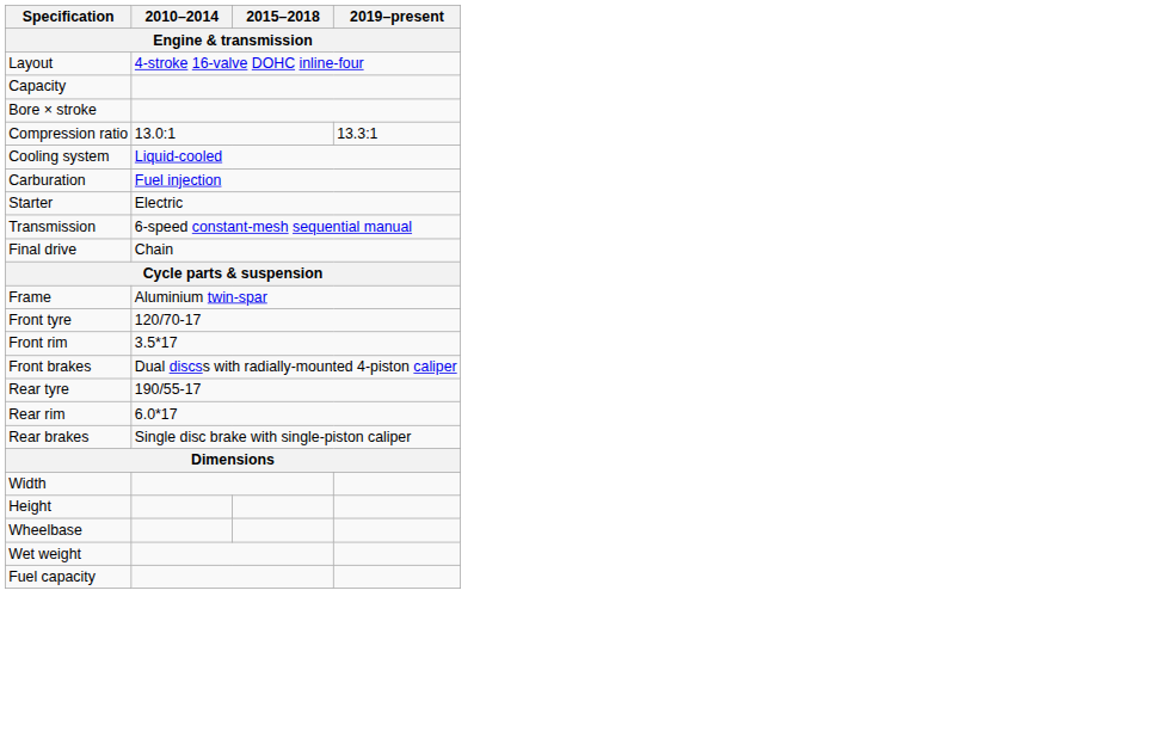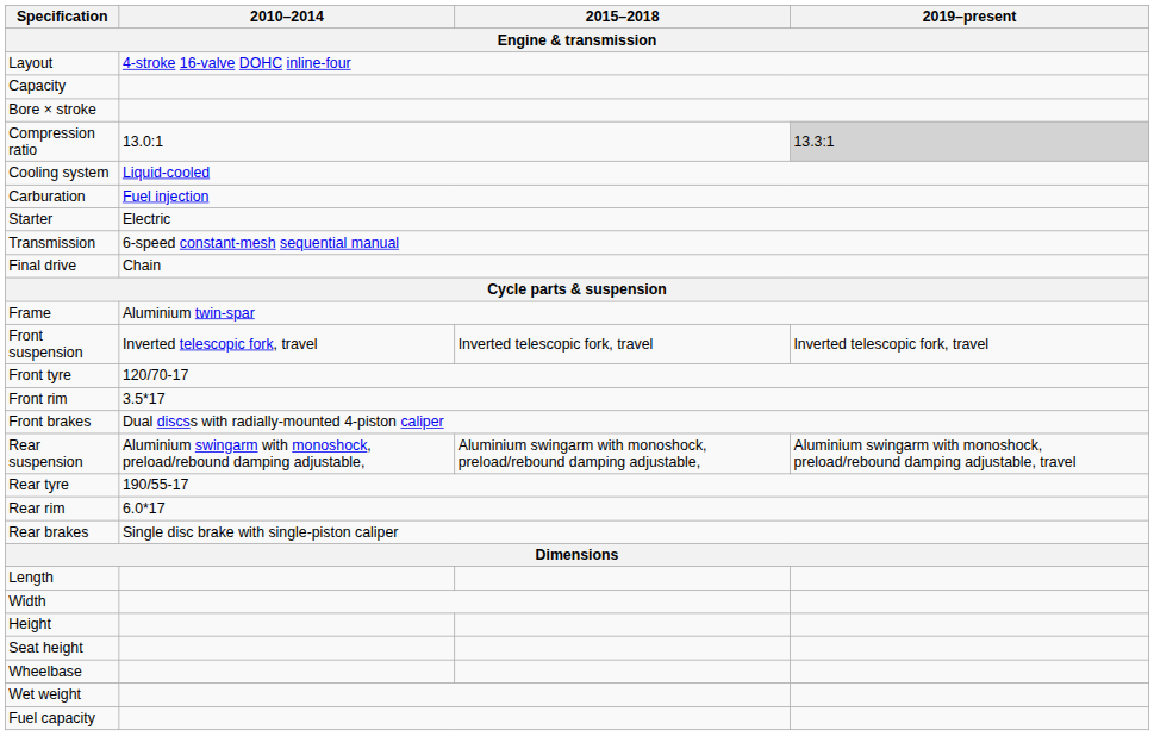 <table class="wikitable">
 <tr>
 <th>Specification</th>
 <th>2010–2014</th>
 <th>2015–2018</th>
 <th>2019–present</th>
 </tr>
 <tr>
 <th colspan="4" style="margin:auto; text-align:center;">Engine & transmission</th>
 </tr>
 <tr>
 <td>Layout</td>
 <td colspan="3"><a href='#'>4-stroke</a> <a href='#'>16-valve</a> <a href='#'>DOHC</a> <a href='#'>inline-four</a></td>
 </tr>
 <tr>
 <td>Capacity</td>
 <td colspan="3"></td>
 </tr>
 <tr>
 <td>Bore × stroke</td>
 <td colspan="3"></td>
 </tr>
 <tr>
 <td>Compression ratio</td>
 <td colspan="2">13.0:1</td>
-<td colspan="1">13.3:1</td>
+<td colspan="1" style="background: lightgrey;">13.3:1</td>
 </tr>
 <tr>
 <td>Cooling system</td>
 <td colspan="3"><a href='#'>Liquid-cooled</a></td>
 </tr>
 <tr>
 <td>Carburation</td>
 <td colspan="3"><a href='#'>Fuel injection</a></td>
 </tr>
 <tr>
 <td>Starter</td>
 <td colspan="3">Electric</td>
 </tr>
 <tr>
 <td>Transmission</td>
 <td colspan="3">6-speed <a href='#'>constant-mesh</a> <a href='#'>sequential manual</a></td>
 </tr>
 <tr>
 <td>Final drive</td>
 <td colspan="3">Chain</td>
 </tr>
 <tr>
 <th colspan="4" style="margin:auto; text-align:center;">Cycle parts & suspension</th>
 </tr>
 <tr>
 <td>Frame</td>
 <td colspan="3">Aluminium <a href='#'>twin-spar</a></td>
 </tr>
 <tr>
+<td>Front suspension</td>
+<td colspan="1">Inverted  <a href='#'>telescopic fork</a>,  travel</td>
+<td colspan="1">Inverted  telescopic fork,  travel</td>
+<td colspan="1">Inverted  telescopic fork,  travel</td>
+</tr>
+<tr>
 <td>Front tyre</td>
 <td colspan="3">120/70-17</td>
 </tr>
 <tr>
 <td>Front rim</td>
 <td colspan="3">3.5*17</td>
 </tr>
 <tr>
 <td>Front brakes</td>
 <td colspan="3">Dual  <a href='#'>discs</a>s with radially-mounted 4-piston <a href='#'>caliper</a></td>
+</tr>
+<tr>
+<td>Rear suspension</td>
+<td colspan="1">Aluminium <a href='#'>swingarm</a> with <a href='#'>monoshock</a>, preload/rebound damping adjustable, </td>
+<td colspan="1">Aluminium swingarm with monoshock, preload/rebound damping adjustable, </td>
+<td colspan="1">Aluminium swingarm with monoshock, preload/rebound damping adjustable,  travel</td>
 </tr>
 <tr>
 <td>Rear tyre</td>
 <td colspan="3">190/55-17</td>
 </tr>
 <tr>
 <td>Rear rim</td>
 <td colspan="3">6.0*17</td>
 </tr>
 <tr>
 <td>Rear brakes</td>
 <td colspan="3">Single  disc brake with single-piston caliper</td>
 </tr>
 <tr>
 <th colspan="4" style="margin:auto; text-align:center;">Dimensions</th>
 </tr>
 <tr>
+<td>Length</td>
+<td colspan="1"></td>
+<td colspan="1"></td>
+<td colspan="1"></td>
+</tr>
+<tr>
 <td>Width</td>
 <td colspan="2"></td>
 <td colspan="1"></td>
 </tr>
 <tr>
 <td>Height</td>
+<td colspan="1"></td>
+<td colspan="1"></td>
+<td colspan="1"></td>
+</tr>
+<tr>
+<td>Seat height</td>
 <td colspan="1"></td>
 <td colspan="1"></td>
 <td colspan="1"></td>
 </tr>
 <tr>
 <td>Wheelbase</td>
 <td colspan="1"></td>
 <td colspan="1"></td>
 <td colspan="1"></td>
 </tr>
 <tr>
 <td>Wet weight</td>
 <td colspan="2"></td>
 <td colspan="1"></td>
 </tr>
 <tr>
 <td>Fuel capacity</td>
 <td colspan="2"></td>
 <td colspan="1"></td>
 </tr>
 </table>
